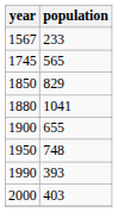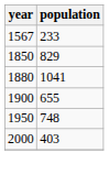 <table class="wikitable">
 <tr>
 <th>year</th>
 <th>population</th>
 </tr>
 <tr>
 <td>1567</td>
 <td>233</td>
-</tr>
-<tr>
-<td>1745</td>
-<td>565</td>
 </tr>
 <tr>
 <td>1850</td>
 <td>829</td>
 </tr>
 <tr>
 <td>1880</td>
 <td>1041</td>
 </tr>
 <tr>
 <td>1900</td>
 <td>655</td>
 </tr>
 <tr>
 <td>1950</td>
 <td>748</td>
 </tr>
 <tr>
-<td>1990</td>
-<td>393</td>
-</tr>
-<tr>
 <td>2000</td>
 <td>403</td>
 </tr>
 <tr>
 </tr>
 </table>
